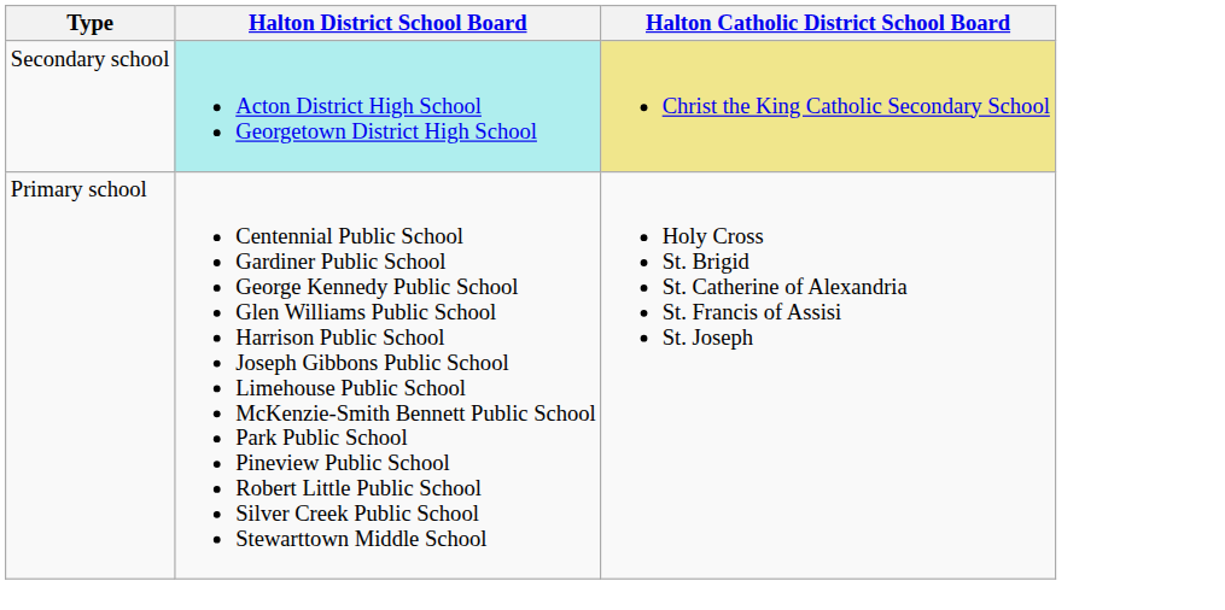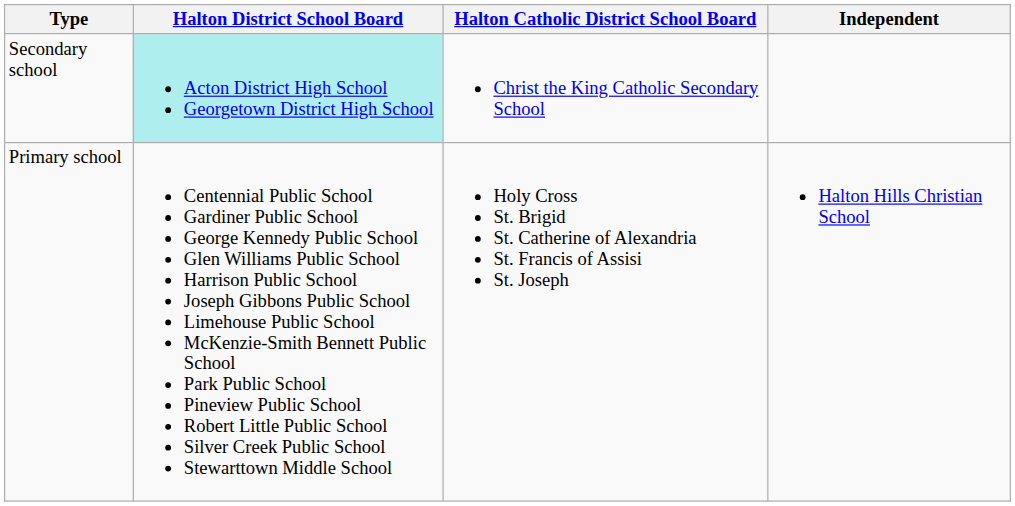 <table class="wikitable">
 <tr>
 <th>Type</th>
 <th><a href='#'>Halton District School Board</a></th>
 <th><a href='#'>Halton Catholic District School Board</a></th>
+<th>Independent</th>
 </tr>
 <tr valign="top">
 <td>Secondary school</td>
 <td style="background: paleturquoise;"><br><ul><li><a href='#'>Acton District High School</a></li><li><a href='#'>Georgetown District High School</a></li></ul></td>
-<td style="background: khaki;"><br><ul><li><a href='#'>Christ the King Catholic Secondary School</a></li></ul></td>
+<td><br><ul><li><a href='#'>Christ the King Catholic Secondary School</a></li></ul></td>
+<td></td>
 </tr>
 <tr valign="top">
 <td>Primary school</td>
 <td><br><ul><li>Centennial Public School</li><li>Gardiner Public School</li><li>George Kennedy Public School</li><li>Glen Williams Public School</li><li>Harrison Public School</li><li>Joseph Gibbons Public School</li><li>Limehouse Public School</li><li>McKenzie-Smith Bennett Public School</li><li>Park Public School</li><li>Pineview Public School</li><li>Robert Little Public School</li><li>Silver Creek Public School</li><li>Stewarttown Middle School</li></ul></td>
 <td><br><ul><li>Holy Cross</li><li>St. Brigid</li><li>St. Catherine of Alexandria</li><li>St. Francis of Assisi</li><li>St. Joseph</li></ul></td>
+<td><br><ul><li><a href='#'>Halton Hills Christian School</a></li></ul></td>
 </tr>
 </table>
